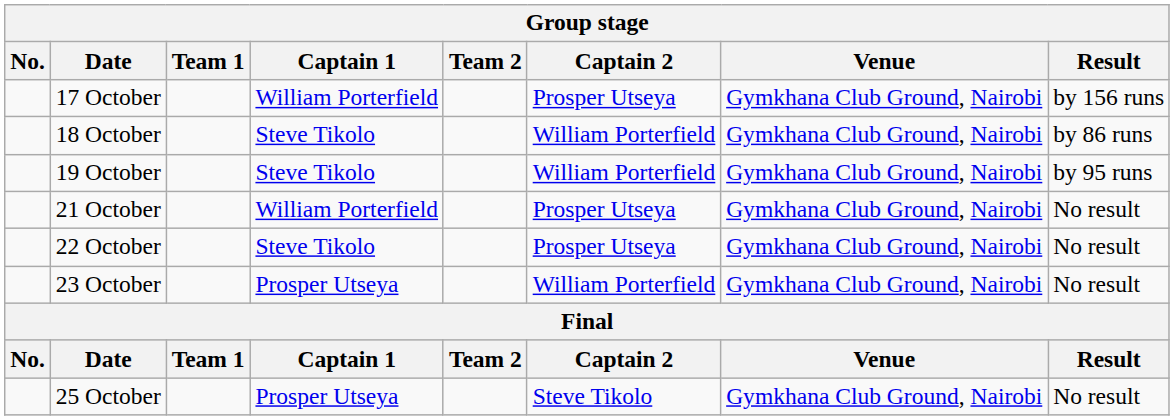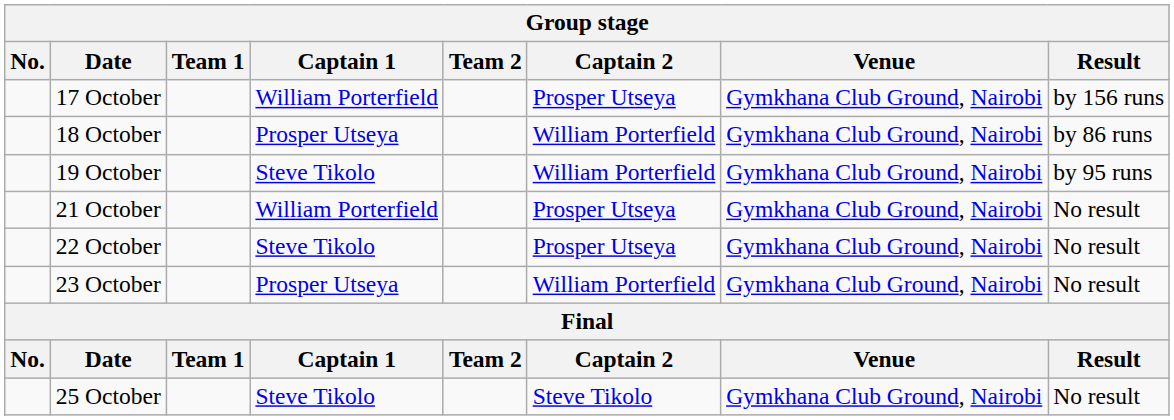 <table class="wikitable">
 <tr>
 <th colspan="9">Group stage</th>
 </tr>
 <tr>
 <th>No.</th>
 <th>Date</th>
 <th>Team 1</th>
 <th>Captain 1</th>
 <th>Team 2</th>
 <th>Captain 2</th>
 <th>Venue</th>
 <th>Result</th>
 </tr>
 <tr>
 <td></td>
 <td>17 October</td>
 <td></td>
 <td><a href='#'>William Porterfield</a></td>
 <td></td>
 <td><a href='#'>Prosper Utseya</a></td>
 <td><a href='#'>Gymkhana Club Ground</a>, <a href='#'>Nairobi</a></td>
 <td> by 156 runs</td>
 </tr>
 <tr>
 <td></td>
 <td>18 October</td>
 <td></td>
-<td><a href='#'>Steve Tikolo</a></td>
+<td><a href='#'>Prosper Utseya</a></td>
 <td></td>
 <td><a href='#'>William Porterfield</a></td>
 <td><a href='#'>Gymkhana Club Ground</a>, <a href='#'>Nairobi</a></td>
 <td> by 86 runs</td>
 </tr>
 <tr>
 <td></td>
 <td>19 October</td>
 <td></td>
 <td><a href='#'>Steve Tikolo</a></td>
 <td></td>
 <td><a href='#'>William Porterfield</a></td>
 <td><a href='#'>Gymkhana Club Ground</a>, <a href='#'>Nairobi</a></td>
 <td> by 95 runs</td>
 </tr>
 <tr>
 <td></td>
 <td>21 October</td>
 <td></td>
 <td><a href='#'>William Porterfield</a></td>
 <td></td>
 <td><a href='#'>Prosper Utseya</a></td>
 <td><a href='#'>Gymkhana Club Ground</a>, <a href='#'>Nairobi</a></td>
 <td>No result</td>
 </tr>
 <tr>
 <td></td>
 <td>22 October</td>
 <td></td>
 <td><a href='#'>Steve Tikolo</a></td>
 <td></td>
 <td><a href='#'>Prosper Utseya</a></td>
 <td><a href='#'>Gymkhana Club Ground</a>, <a href='#'>Nairobi</a></td>
 <td>No result</td>
 </tr>
 <tr>
 <td></td>
 <td>23 October</td>
 <td></td>
 <td><a href='#'>Prosper Utseya</a></td>
 <td></td>
 <td><a href='#'>William Porterfield</a></td>
 <td><a href='#'>Gymkhana Club Ground</a>, <a href='#'>Nairobi</a></td>
 <td>No result</td>
 </tr>
 <tr>
 <th colspan="9">Final</th>
 </tr>
 <tr>
 <th>No.</th>
 <th>Date</th>
 <th>Team 1</th>
 <th>Captain 1</th>
 <th>Team 2</th>
 <th>Captain 2</th>
 <th>Venue</th>
 <th>Result</th>
 </tr>
 <tr>
 <td></td>
 <td>25 October</td>
 <td></td>
-<td><a href='#'>Prosper Utseya</a></td>
+<td><a href='#'>Steve Tikolo</a></td>
 <td></td>
 <td><a href='#'>Steve Tikolo</a></td>
 <td><a href='#'>Gymkhana Club Ground</a>, <a href='#'>Nairobi</a></td>
 <td>No result</td>
 </tr>
 </table>
